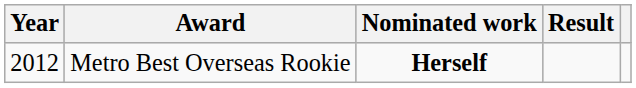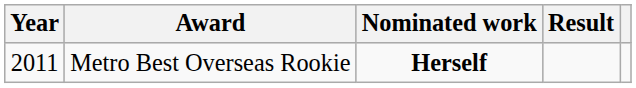 <table class="wikitable">
 <tr>
 <th>Year</th>
 <th>Award</th>
 <th>Nominated work</th>
 <th>Result</th>
 <th class="unsortable"></th>
 </tr>
 <tr align="center">
-<td>2012</td>
+<td>2011</td>
 <td>Metro Best Overseas Rookie</td>
 <td><strong>Herself</strong></td>
 <td></td>
 <td></td>
 </tr>
 </table>
